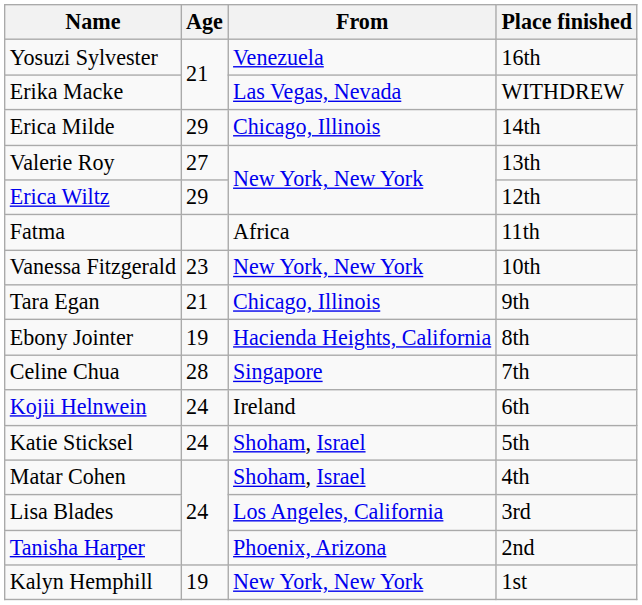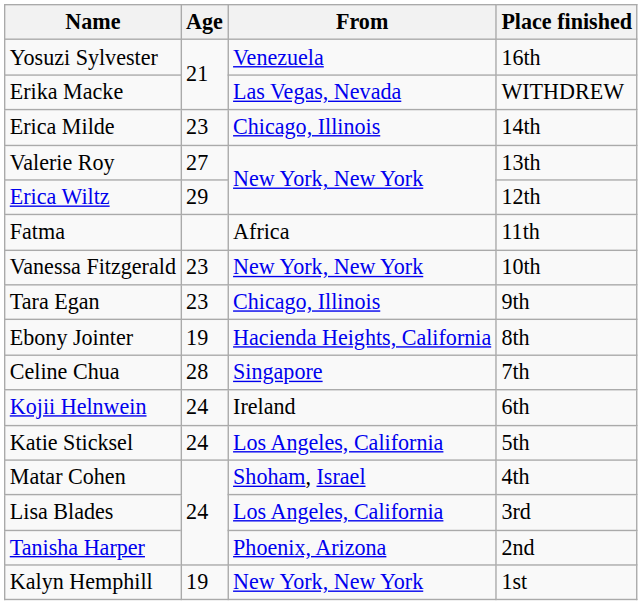 <table class="wikitable">
 <tr>
 <th>Name</th>
 <th>Age</th>
 <th>From</th>
 <th>Place finished</th>
 </tr>
 <tr>
 <td>Yosuzi Sylvester</td>
 <td rowspan=2>21</td>
 <td><a href='#'>Venezuela</a></td>
 <td>16th</td>
 </tr>
 <tr>
 <td>Erika Macke</td>
 <td><a href='#'>Las Vegas, Nevada</a></td>
 <td>WITHDREW</td>
 </tr>
 <tr>
 <td>Erica Milde</td>
-<td>29</td>
+<td>23</td>
 <td><a href='#'>Chicago, Illinois</a></td>
 <td>14th</td>
 </tr>
 <tr>
 <td>Valerie Roy</td>
 <td>27</td>
 <td rowspan=2><a href='#'>New York, New York</a></td>
 <td>13th</td>
 </tr>
 <tr>
 <td><a href='#'>Erica Wiltz</a></td>
 <td>29</td>
 <td>12th</td>
 </tr>
 <tr>
 <td>Fatma</td>
 <td></td>
 <td>Africa</td>
 <td>11th</td>
 </tr>
 <tr>
 <td>Vanessa Fitzgerald</td>
 <td>23</td>
 <td><a href='#'>New York, New York</a></td>
 <td>10th</td>
 </tr>
 <tr>
 <td>Tara Egan</td>
-<td>21</td>
+<td>23</td>
 <td><a href='#'>Chicago, Illinois</a></td>
 <td>9th</td>
 </tr>
 <tr>
 <td>Ebony Jointer</td>
 <td>19</td>
 <td><a href='#'>Hacienda Heights, California</a></td>
 <td>8th</td>
 </tr>
 <tr>
 <td>Celine Chua</td>
 <td>28</td>
 <td><a href='#'>Singapore</a></td>
 <td>7th</td>
 </tr>
 <tr>
 <td><a href='#'>Kojii Helnwein</a></td>
 <td>24</td>
 <td>Ireland</td>
 <td>6th</td>
 </tr>
 <tr>
 <td>Katie Sticksel</td>
 <td>24</td>
-<td><a href='#'>Shoham</a>, <a href='#'>Israel</a></td>
+<td><a href='#'>Los Angeles, California</a></td>
 <td>5th</td>
 </tr>
 <tr>
 <td>Matar Cohen</td>
 <td rowspan=3>24</td>
 <td><a href='#'>Shoham</a>, <a href='#'>Israel</a></td>
 <td>4th</td>
 </tr>
 <tr>
 <td>Lisa Blades</td>
 <td><a href='#'>Los Angeles, California</a></td>
 <td>3rd</td>
 </tr>
 <tr>
 <td><a href='#'>Tanisha Harper</a></td>
 <td><a href='#'>Phoenix, Arizona</a></td>
 <td>2nd</td>
 </tr>
 <tr>
 <td>Kalyn Hemphill</td>
 <td>19</td>
 <td><a href='#'>New York, New York</a></td>
 <td>1st</td>
 </tr>
 </table>
